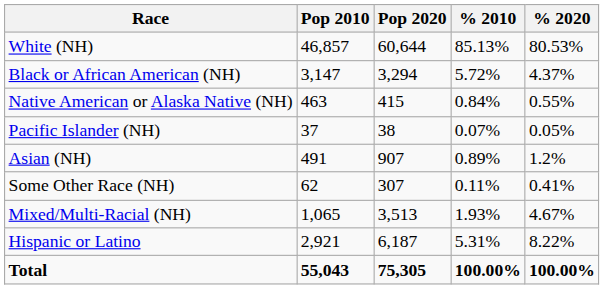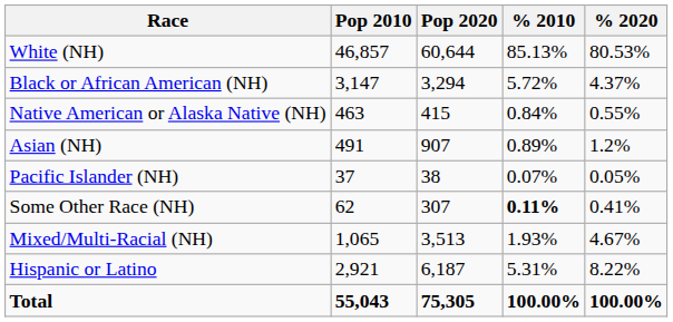 <table class="wikitable">
 <tr>
 <th>Race</th>
 <th>Pop 2010</th>
 <th>Pop 2020</th>
 <th>% 2010</th>
 <th>% 2020</th>
 </tr>
 <tr>
 <td><a href='#'>White</a> (NH)</td>
 <td>46,857</td>
 <td>60,644</td>
 <td>85.13%</td>
 <td>80.53%</td>
 </tr>
 <tr>
 <td><a href='#'>Black or African American</a> (NH)</td>
 <td>3,147</td>
 <td>3,294</td>
 <td>5.72%</td>
 <td>4.37%</td>
 </tr>
 <tr>
 <td><a href='#'>Native American</a> or <a href='#'>Alaska Native</a> (NH)</td>
 <td>463</td>
 <td>415</td>
 <td>0.84%</td>
 <td>0.55%</td>
 </tr>
 <tr>
+<td><a href='#'>Asian</a> (NH)</td>
+<td>491</td>
+<td>907</td>
+<td>0.89%</td>
+<td>1.2%</td>
+</tr>
+<tr>
 <td><a href='#'>Pacific Islander</a> (NH)</td>
 <td>37</td>
 <td>38</td>
 <td>0.07%</td>
 <td>0.05%</td>
 </tr>
 <tr>
-<td><a href='#'>Asian</a> (NH)</td>
-<td>491</td>
-<td>907</td>
-<td>0.89%</td>
-<td>1.2%</td>
-</tr>
-<tr>
 <td>Some Other Race (NH)</td>
 <td>62</td>
 <td>307</td>
-<td>0.11%</td>
+<td><strong>0.11%</strong></td>
 <td>0.41%</td>
 </tr>
 <tr>
 <td><a href='#'>Mixed/Multi-Racial</a> (NH)</td>
 <td>1,065</td>
 <td>3,513</td>
 <td>1.93%</td>
 <td>4.67%</td>
 </tr>
 <tr>
 <td><a href='#'>Hispanic or Latino</a></td>
 <td>2,921</td>
 <td>6,187</td>
 <td>5.31%</td>
 <td>8.22%</td>
 </tr>
 <tr>
 <td><strong>Total</strong></td>
 <td><strong>55,043</strong></td>
 <td><strong>75,305</strong></td>
 <td><strong>100.00%</strong></td>
 <td><strong>100.00%</strong></td>
 </tr>
 </table>
